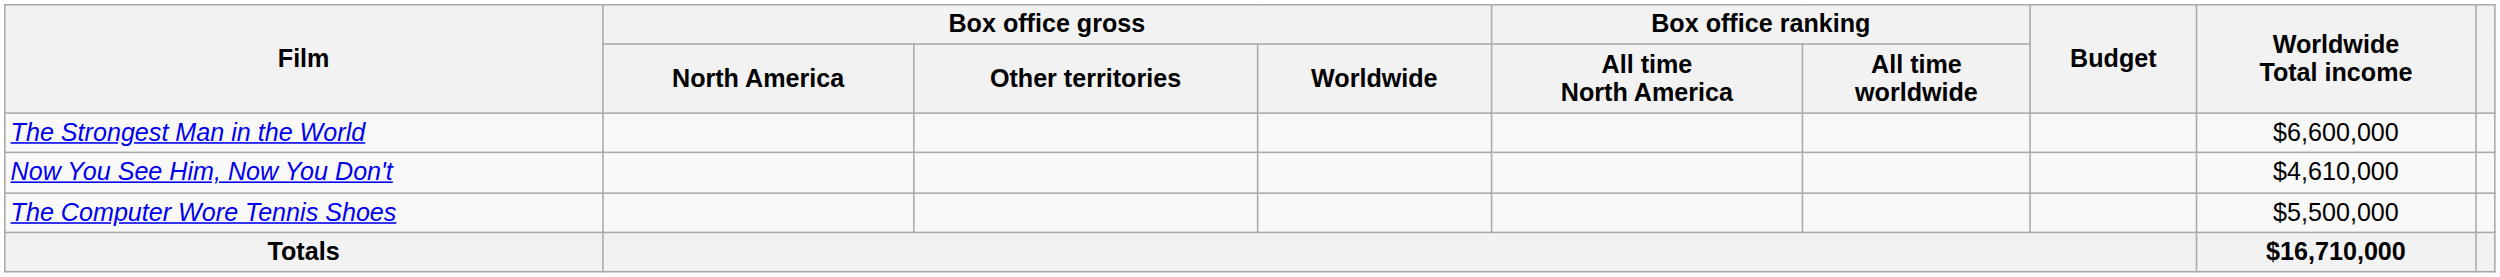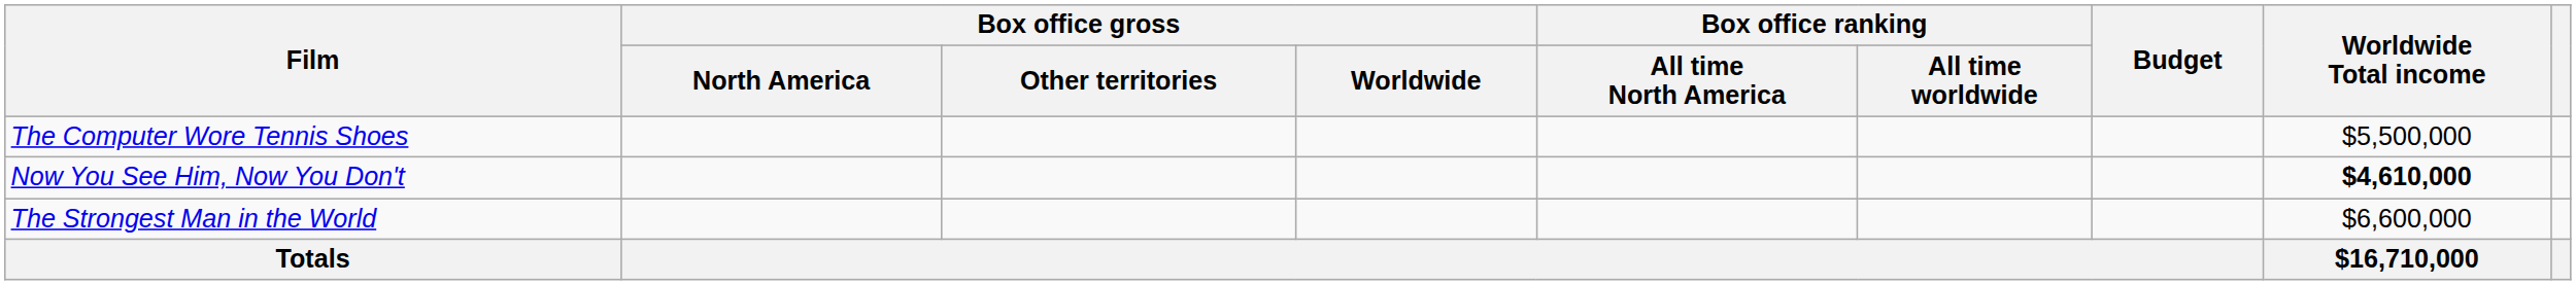 <table class="wikitable sortable" width=80% border="1" style="text-align: center;">
 <tr>
 <th rowspan="2" style="width:24%;">Film</th>
 <th colspan="3">Box office gross</th>
 <th colspan="2">Box office ranking</th>
 <th rowspan="2">Budget</th>
 <th rowspan="2">Worldwide <br>Total income</th>
 <th rowspan="2"></th>
 </tr>
 <tr>
 <th>North America</th>
 <th>Other territories</th>
 <th>Worldwide</th>
 <th>All time <br>North America</th>
 <th>All time <br>worldwide</th>
 </tr>
 <tr>
+<td style="text-align: left;"><em><a href='#'>The Computer Wore Tennis Shoes</a></em></td>
+<td></td>
+<td></td>
+<td></td>
+<td></td>
+<td></td>
+<td></td>
+<td>$5,500,000</td>
+<td></td>
+</tr>
+<tr>
+<td style="text-align: left;"><em><a href='#'>Now You See Him, Now You Don't</a></em></td>
+<td></td>
+<td></td>
+<td></td>
+<td></td>
+<td></td>
+<td></td>
+<td><strong>$4,610,000</strong></td>
+<td></td>
+</tr>
+<tr>
 <td style="text-align: left;"><em><a href='#'>The Strongest Man in the World</a></em></td>
 <td></td>
 <td></td>
 <td></td>
 <td></td>
 <td></td>
 <td></td>
 <td>$6,600,000</td>
 <td></td>
 </tr>
 <tr>
-<td style="text-align: left;"><em><a href='#'>Now You See Him, Now You Don't</a></em></td>
-<td></td>
-<td></td>
-<td></td>
-<td></td>
-<td></td>
-<td></td>
-<td>$4,610,000</td>
-<td></td>
-</tr>
-<tr>
-<td style="text-align: left;"><em><a href='#'>The Computer Wore Tennis Shoes</a></em></td>
-<td></td>
-<td></td>
-<td></td>
-<td></td>
-<td></td>
-<td></td>
-<td>$5,500,000</td>
-<td></td>
-</tr>
-<tr>
 <th>Totals</th>
 <th colspan="6"> </th>
 <th>$16,710,000</th>
 <th></th>
 </tr>
 </table>
